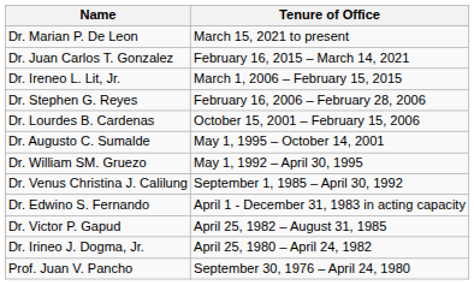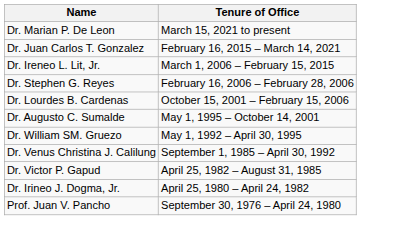 <table class="wikitable">
 <tr>
 <th>Name</th>
 <th>Tenure of Office</th>
 </tr>
 <tr>
 <td>Dr. Marian P. De Leon</td>
 <td>March 15, 2021 to present</td>
 </tr>
 <tr>
 <td>Dr. Juan Carlos T. Gonzalez</td>
 <td>February 16, 2015 – March 14, 2021</td>
 </tr>
 <tr>
 <td>Dr. Ireneo L. Lit, Jr.</td>
 <td>March 1, 2006 – February 15, 2015</td>
 </tr>
 <tr>
 <td>Dr. Stephen G. Reyes</td>
 <td>February 16, 2006 – February 28, 2006</td>
 </tr>
 <tr>
 <td>Dr. Lourdes B. Cardenas</td>
 <td>October 15, 2001 – February 15, 2006</td>
 </tr>
 <tr>
 <td>Dr. Augusto C. Sumalde</td>
 <td>May 1, 1995 – October 14, 2001</td>
 </tr>
 <tr>
 <td>Dr. William SM. Gruezo</td>
 <td>May 1, 1992 – April 30, 1995</td>
 </tr>
 <tr>
 <td>Dr. Venus Christina J. Calilung</td>
 <td>September 1, 1985 – April 30, 1992</td>
 </tr>
 <tr>
-<td>Dr. Edwino S. Fernando</td>
-<td>April 1 - December 31, 1983 in acting capacity</td>
-</tr>
-<tr>
 <td>Dr. Victor P. Gapud</td>
 <td>April 25, 1982 – August 31, 1985</td>
 </tr>
 <tr>
 <td>Dr. Irineo J. Dogma, Jr.</td>
 <td>April 25, 1980 – April 24, 1982</td>
 </tr>
 <tr>
 <td>Prof. Juan V. Pancho</td>
 <td>September 30, 1976 – April 24, 1980</td>
 </tr>
 </table>
